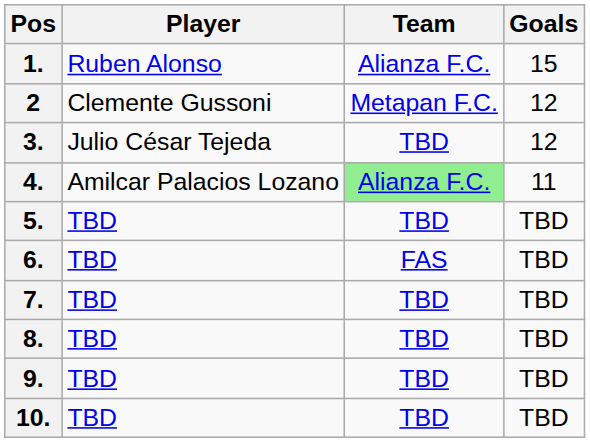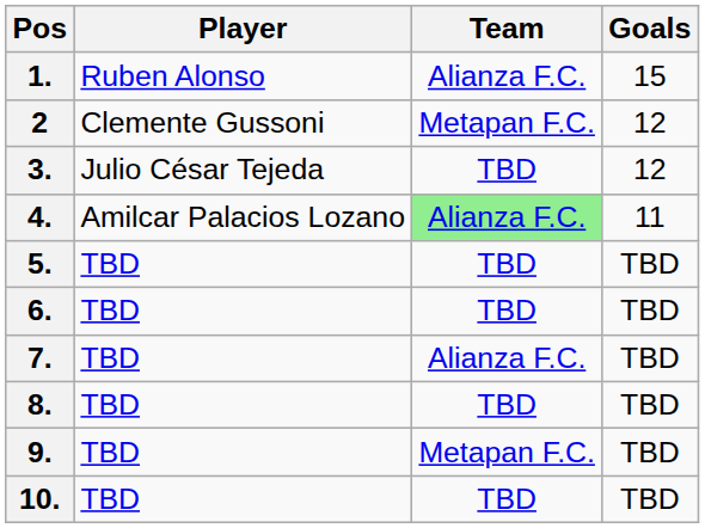 <table class="wikitable">
 <tr>
 <th align="center">Pos</th>
 <th align="center">Player</th>
 <th align="center">Team</th>
 <th align="center">Goals</th>
 </tr>
 <tr>
 <th align="center">1.</th>
 <td>  <a href='#'>Ruben Alonso</a></td>
 <td align="center"><a href='#'>Alianza F.C.</a></td>
 <td align="center">15</td>
 </tr>
 <tr>
 <th align="center">2</th>
 <td>  Clemente Gussoni</td>
 <td align="center"><a href='#'>Metapan F.C.</a></td>
 <td align="center">12</td>
 </tr>
 <tr>
 <th align="center">3.</th>
 <td>  Julio César Tejeda</td>
 <td align="center"><a href='#'>TBD</a></td>
 <td align="center">12</td>
 </tr>
 <tr>
 <th align="center">4.</th>
 <td>  Amilcar Palacios Lozano</td>
 <td align="center" style="background: lightgreen;"><a href='#'>Alianza F.C.</a></td>
 <td align="center">11</td>
 </tr>
 <tr>
 <th align="center">5.</th>
 <td>  <a href='#'>TBD</a></td>
 <td align="center"><a href='#'>TBD</a></td>
 <td align="center">TBD</td>
 </tr>
 <tr>
 <th align="center">6.</th>
 <td>  <a href='#'>TBD</a></td>
-<td align="center"><a href='#'>FAS</a></td>
+<td align="center"><a href='#'>TBD</a></td>
 <td align="center">TBD</td>
 </tr>
 <tr>
 <th align="center">7.</th>
 <td>  <a href='#'>TBD</a></td>
-<td align="center"><a href='#'>TBD</a></td>
+<td align="center"><a href='#'>Alianza F.C.</a></td>
 <td align="center">TBD</td>
 </tr>
 <tr>
 <th align="center">8.</th>
 <td>  <a href='#'>TBD</a></td>
 <td align="center"><a href='#'>TBD</a></td>
 <td align="center">TBD</td>
 </tr>
 <tr>
 <th align="center">9.</th>
 <td>  <a href='#'>TBD</a></td>
-<td align="center"><a href='#'>TBD</a></td>
+<td align="center"><a href='#'>Metapan F.C.</a></td>
 <td align="center">TBD</td>
 </tr>
 <tr>
 <th align="center">10.</th>
 <td>  <a href='#'>TBD</a></td>
 <td align="center"><a href='#'>TBD</a></td>
 <td align="center">TBD</td>
 </tr>
 </table>
